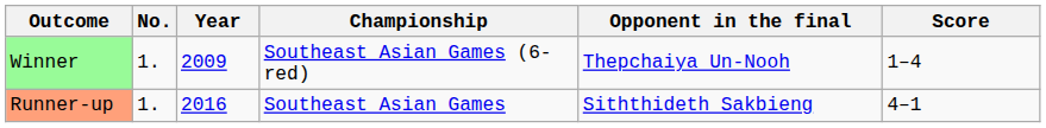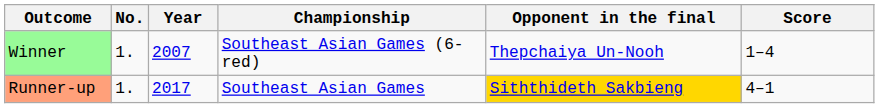 <table class="sortable wikitable">
 <tr>
 <th width="80">Outcome</th>
 <th width="20">No.</th>
 <th width="50">Year</th>
 <th style="width:210px;">Championship</th>
 <th style="width:200px;">Opponent in the final</th>
 <th style="width:100px;">Score</th>
 </tr>
 <tr>
 <td style="background:#98FB98">Winner</td>
 <td>1.</td>
-<td><a href='#'>2009</a></td>
+<td><a href='#'>2007</a></td>
 <td><a href='#'>Southeast Asian Games</a> (6-red)</td>
 <td> <a href='#'>Thepchaiya Un-Nooh</a></td>
 <td>1–4</td>
 </tr>
 <tr>
 <td style="background:#ffa07a;">Runner-up</td>
 <td>1.</td>
-<td><a href='#'>2016</a></td>
+<td><a href='#'>2017</a></td>
 <td><a href='#'>Southeast Asian Games</a></td>
-<td> <a href='#'>Siththideth Sakbieng</a></td>
+<td style="background: gold;"> <a href='#'>Siththideth Sakbieng</a></td>
 <td>4–1</td>
 </tr>
 </table>
